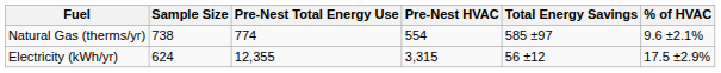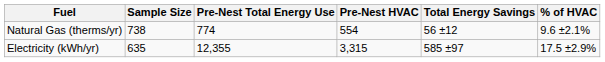 <table class="wikitable">
 <tr>
 <th>Fuel</th>
 <th>Sample Size</th>
 <th>Pre-Nest Total Energy Use</th>
 <th>Pre-Nest HVAC</th>
 <th>Total Energy Savings</th>
 <th>% of HVAC</th>
 </tr>
 <tr>
 <td>Natural Gas (therms/yr)</td>
 <td>738</td>
 <td>774</td>
 <td>554</td>
-<td>585 ±97</td>
+<td>56 ±12</td>
 <td>9.6 ±2.1%</td>
 </tr>
 <tr>
 <td>Electricity (kWh/yr)</td>
-<td>624</td>
+<td>635</td>
 <td>12,355</td>
 <td>3,315</td>
-<td>56 ±12</td>
+<td>585 ±97</td>
 <td>17.5 ±2.9%</td>
 </tr>
 </table>
